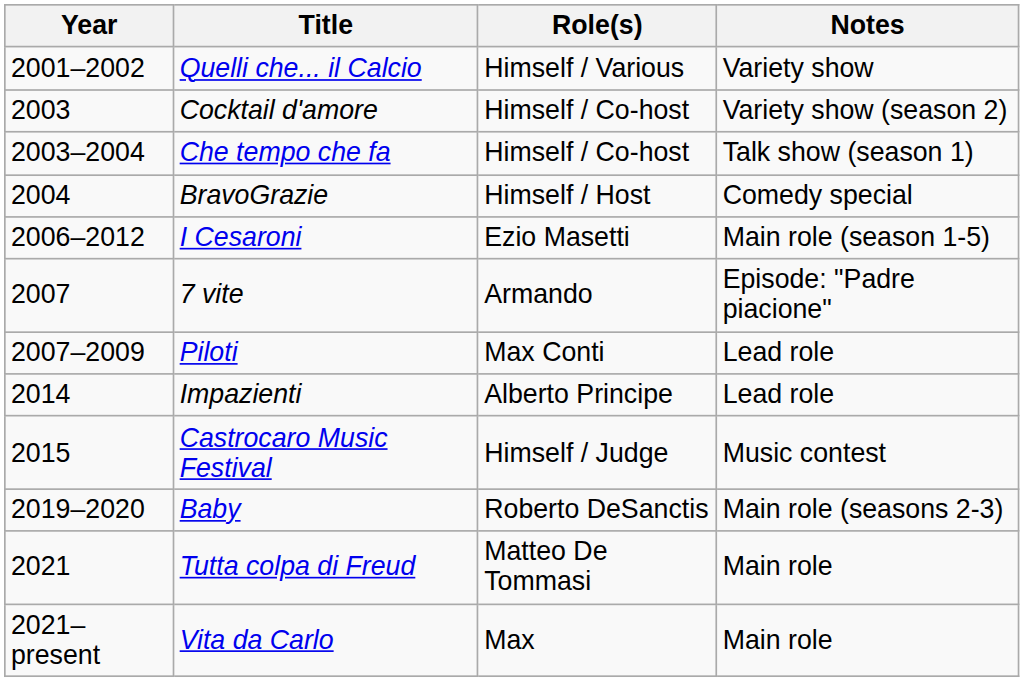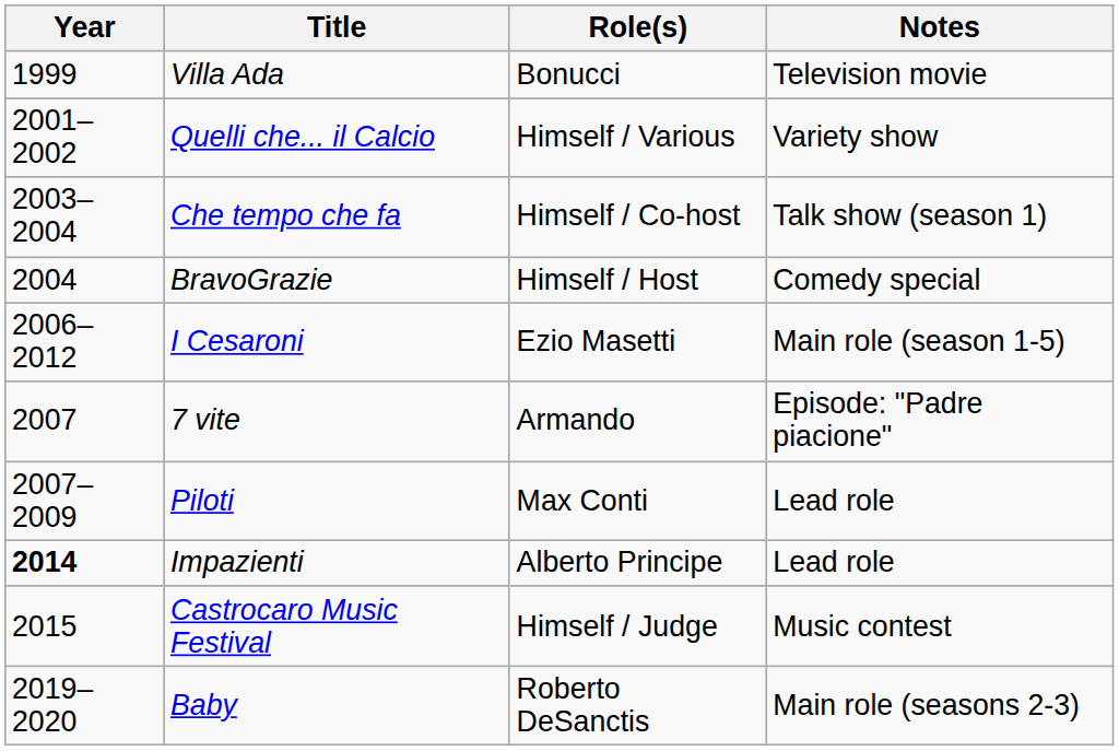 <table class="wikitable plainrowheaders sortable">
 <tr>
 <th scope="col">Year</th>
 <th scope="col">Title</th>
 <th scope="col">Role(s)</th>
 <th scope="col" class="unsortable">Notes</th>
 </tr>
 <tr>
+<td>1999</td>
+<td><em>Villa Ada</em></td>
+<td>Bonucci</td>
+<td>Television movie</td>
+</tr>
+<tr>
 <td>2001–2002</td>
 <td><em><a href='#'>Quelli che... il Calcio</a></em></td>
 <td>Himself / Various</td>
 <td>Variety show</td>
-</tr>
-<tr>
-<td>2003</td>
-<td><em>Cocktail d'amore</em></td>
-<td>Himself / Co-host</td>
-<td>Variety show (season 2)</td>
 </tr>
 <tr>
 <td>2003–2004</td>
 <td><em><a href='#'>Che tempo che fa</a></em></td>
 <td>Himself / Co-host</td>
 <td>Talk show (season 1)</td>
 </tr>
 <tr>
 <td>2004</td>
 <td><em>BravoGrazie</em></td>
 <td>Himself / Host</td>
 <td>Comedy special</td>
 </tr>
 <tr>
 <td>2006–2012</td>
 <td><em><a href='#'>I Cesaroni</a></em></td>
 <td>Ezio Masetti</td>
 <td>Main role (season 1-5)</td>
 </tr>
 <tr>
 <td>2007</td>
 <td><em>7 vite</em></td>
 <td>Armando</td>
 <td>Episode: "Padre piacione"</td>
 </tr>
 <tr>
 <td>2007–2009</td>
 <td><em><a href='#'>Piloti</a></em></td>
 <td>Max Conti</td>
 <td>Lead role</td>
 </tr>
 <tr>
-<td>2014</td>
+<td><strong>2014</strong></td>
 <td><em>Impazienti</em></td>
 <td>Alberto Principe</td>
 <td>Lead role</td>
 </tr>
 <tr>
 <td>2015</td>
 <td><em><a href='#'>Castrocaro Music Festival</a></em></td>
 <td>Himself / Judge</td>
 <td>Music contest</td>
 </tr>
 <tr>
 <td>2019–2020</td>
 <td><em><a href='#'>Baby</a></em></td>
 <td>Roberto DeSanctis</td>
 <td>Main role (seasons 2-3)</td>
 </tr>
-<tr>
-<td>2021</td>
-<td><em><a href='#'>Tutta colpa di Freud</a></em></td>
-<td>Matteo De Tommasi</td>
-<td>Main role</td>
-</tr>
-<tr>
-<td>2021–present</td>
-<td><em><a href='#'>Vita da Carlo</a></em></td>
-<td>Max</td>
-<td>Main role</td>
-</tr>
 </table>
